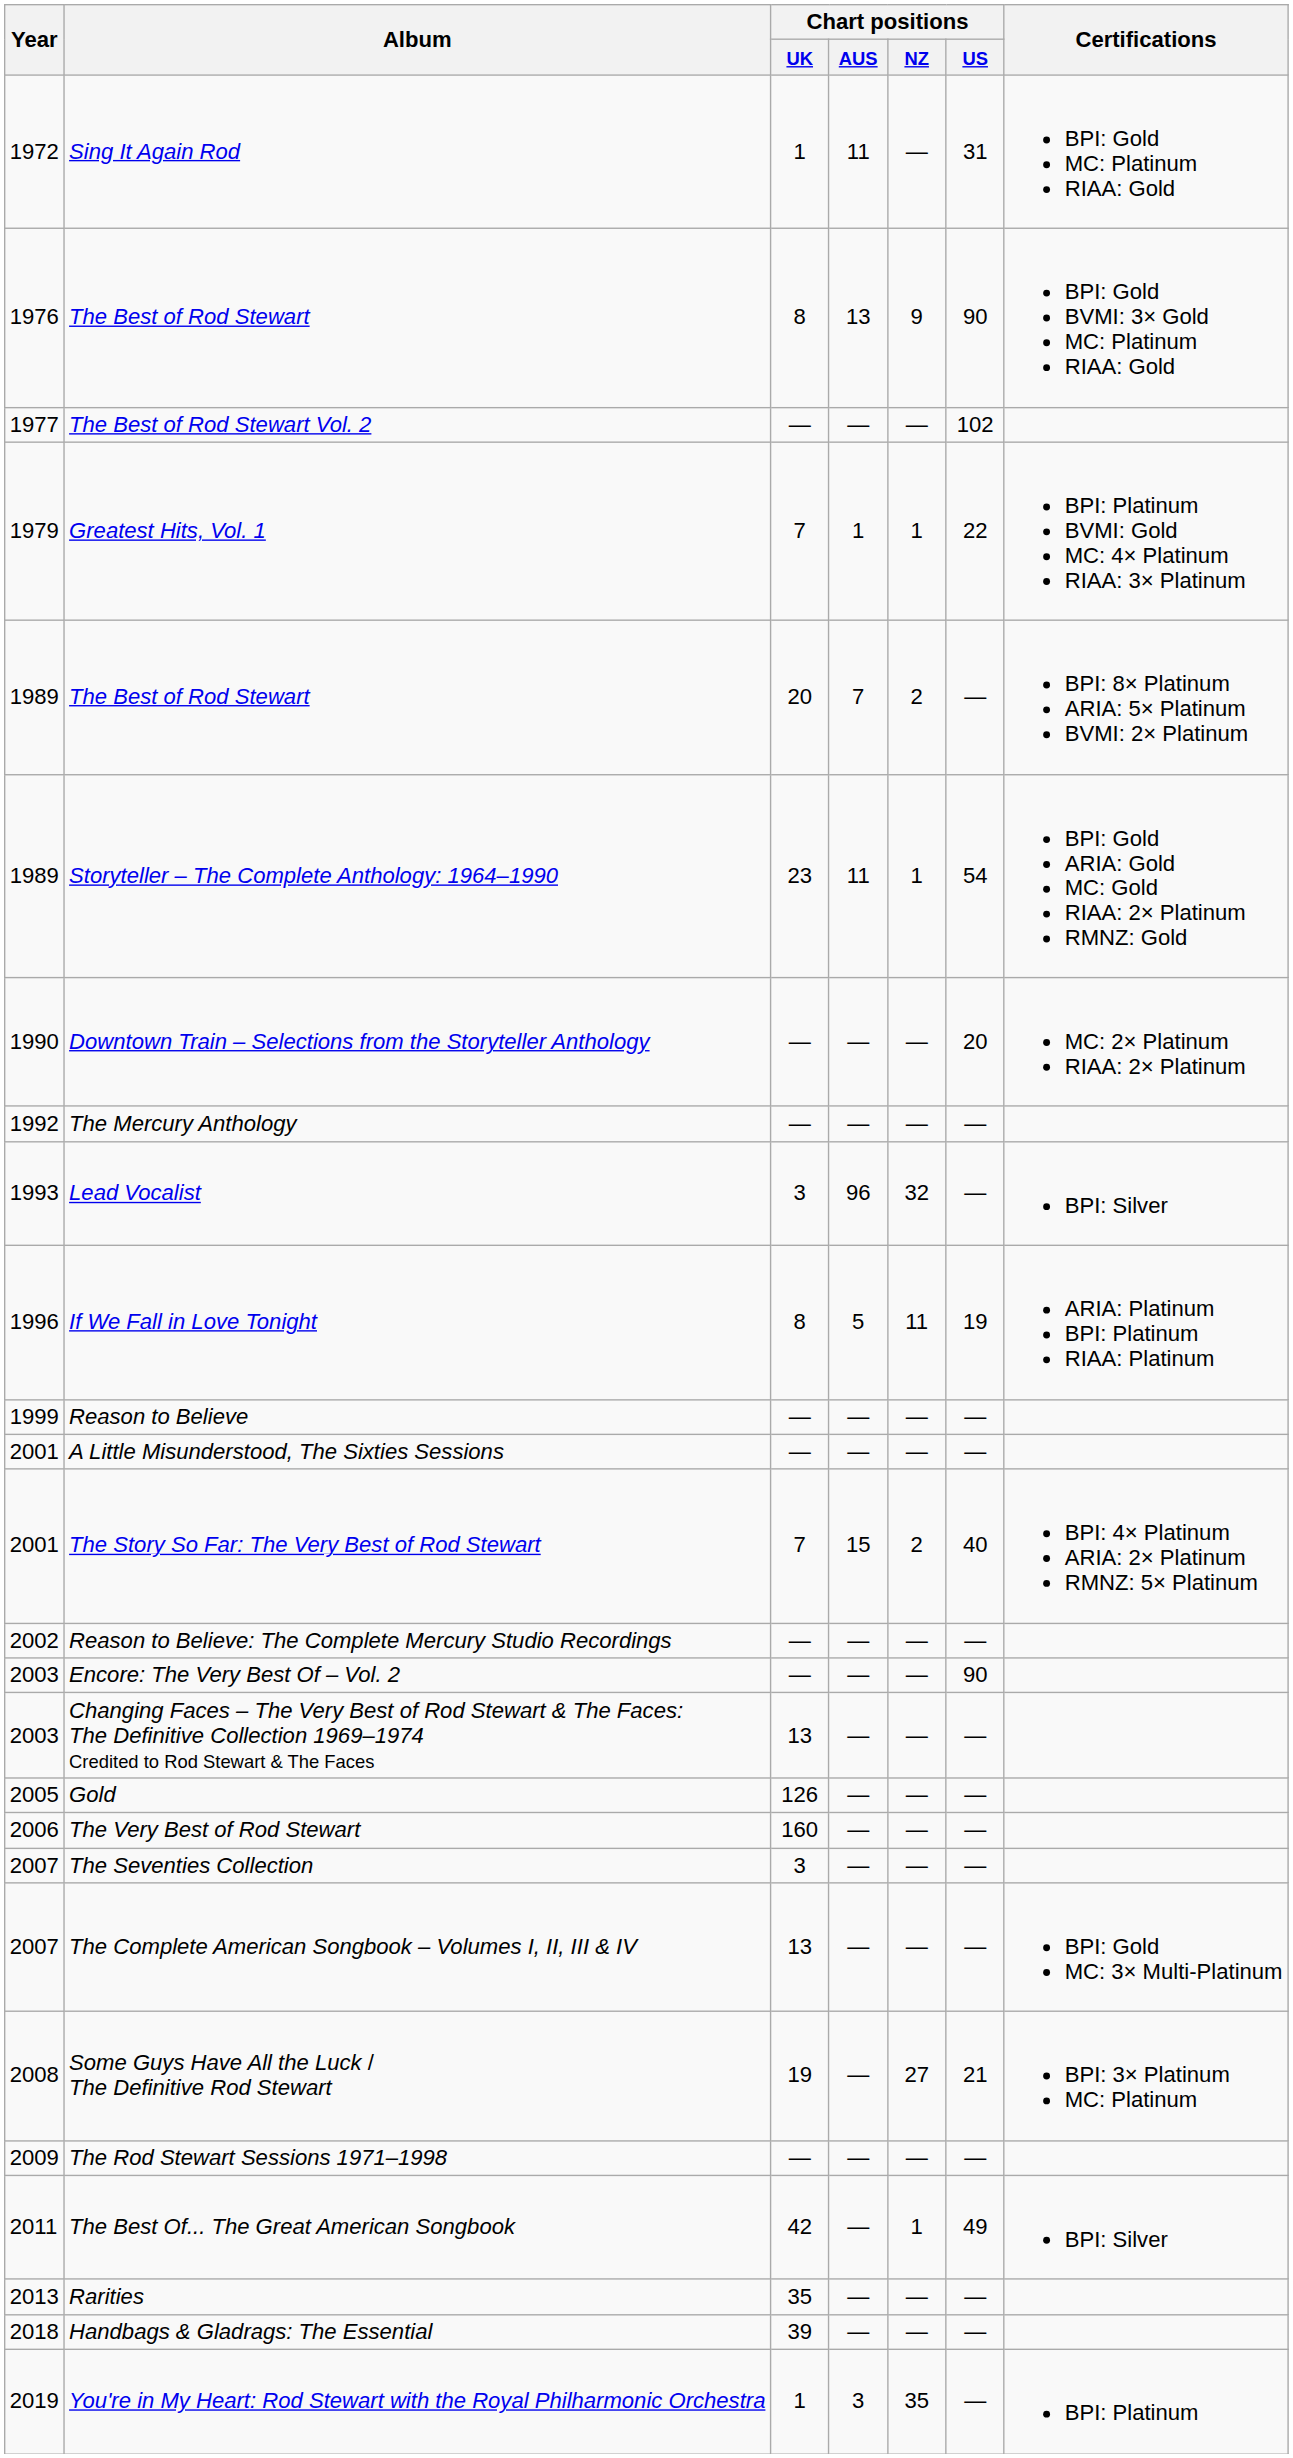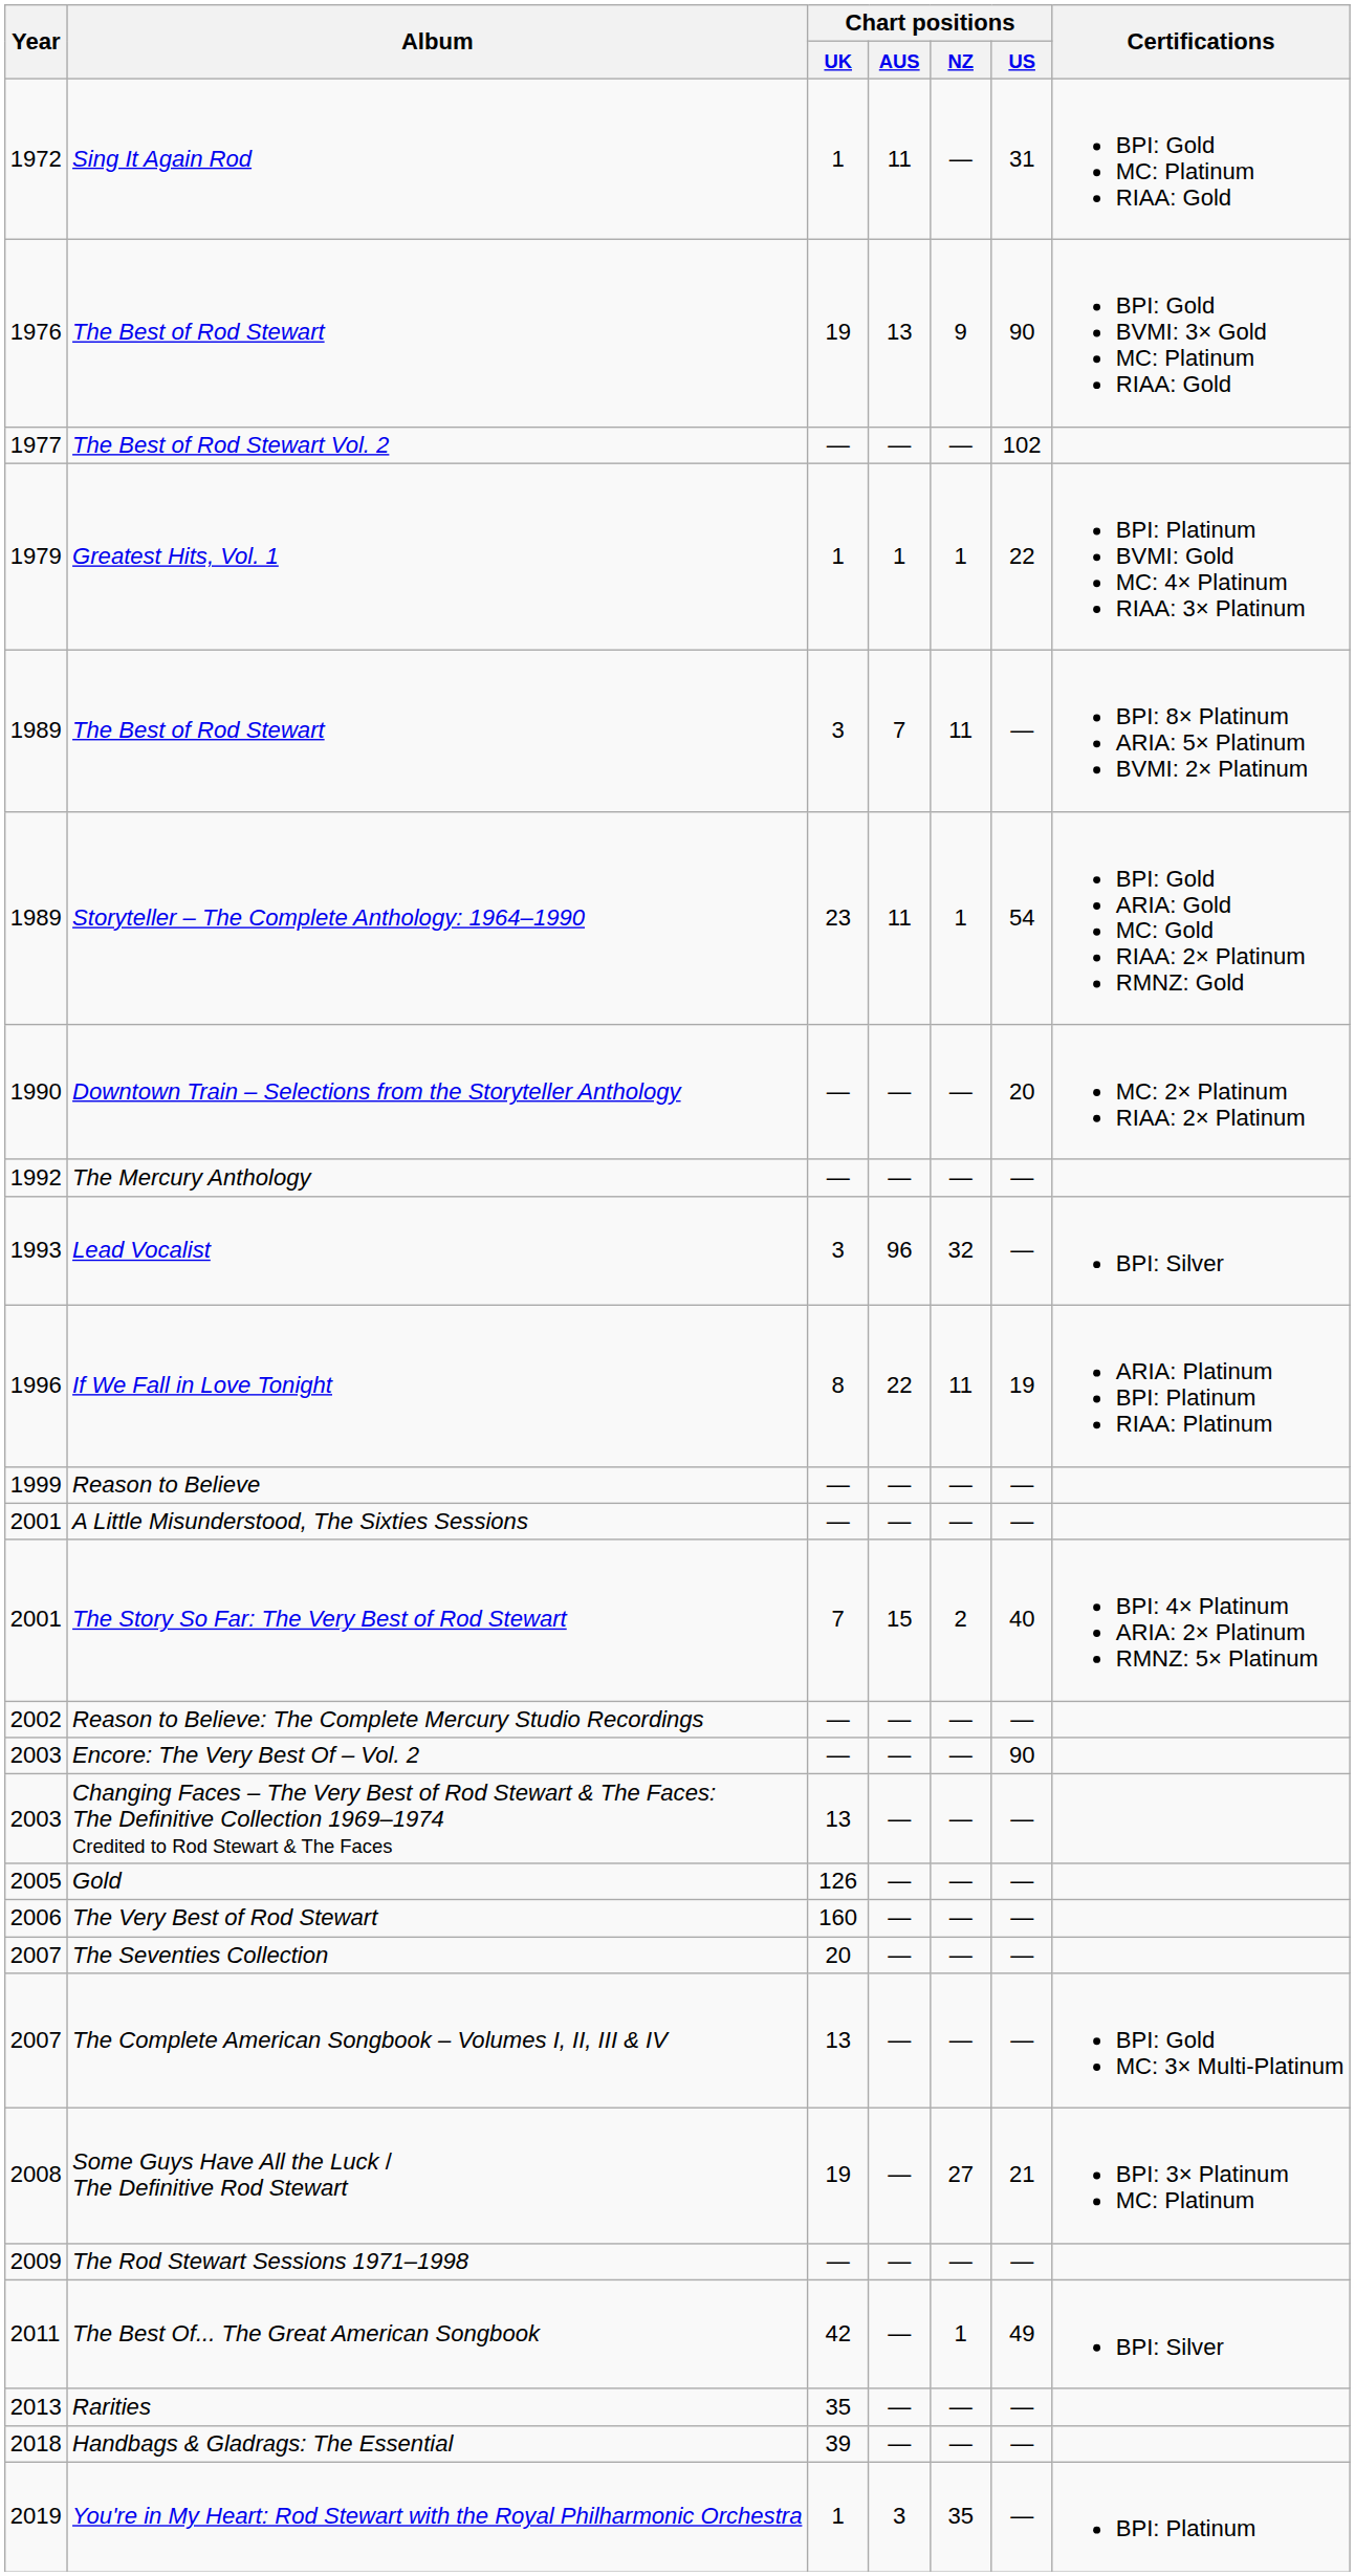 <table class="wikitable">
 <tr>
 <th rowspan="2">Year</th>
 <th rowspan="2">Album</th>
 <th colspan="4">Chart positions</th>
 <th rowspan="2">Certifications</th>
 </tr>
 <tr>
 <th width="35"><small><a href='#'>UK</a></small><br></th>
 <th width="35"><small><a href='#'>AUS</a></small><br></th>
 <th width="35"><small><a href='#'>NZ</a></small><br></th>
 <th width="35"><small><a href='#'>US</a></small><br></th>
 </tr>
 <tr>
 <td>1972</td>
 <td><em><a href='#'>Sing It Again Rod</a></em></td>
 <td align="center">1</td>
 <td align="center">11</td>
 <td align="center">—</td>
 <td align="center">31</td>
 <td><br><ul><li>BPI: Gold</li><li>MC: Platinum</li><li>RIAA: Gold</li></ul></td>
 </tr>
 <tr>
 <td>1976</td>
 <td><em><a href='#'>The Best of Rod Stewart</a></em></td>
-<td align="center">8</td>
+<td align="center">19</td>
 <td align="center">13</td>
 <td align="center">9</td>
 <td align="center">90</td>
 <td><br><ul><li>BPI: Gold</li><li>BVMI: 3× Gold</li><li>MC: Platinum</li><li>RIAA: Gold</li></ul></td>
 </tr>
 <tr>
 <td>1977</td>
 <td><em><a href='#'>The Best of Rod Stewart Vol. 2</a></em></td>
 <td align="center">—</td>
 <td align="center">—</td>
 <td align="center">—</td>
 <td align="center">102</td>
 <td></td>
 </tr>
 <tr>
 <td>1979</td>
 <td><em><a href='#'>Greatest Hits, Vol. 1</a></em></td>
-<td align="center">7</td>
+<td align="center">1</td>
 <td align="center">1</td>
 <td align="center">1</td>
 <td align="center">22</td>
 <td><br><ul><li>BPI: Platinum</li><li>BVMI: Gold</li><li>MC: 4× Platinum</li><li>RIAA: 3× Platinum</li></ul></td>
 </tr>
 <tr>
 <td>1989</td>
 <td><em><a href='#'>The Best of Rod Stewart</a></em></td>
-<td align="center">20</td>
+<td align="center">3</td>
 <td align="center">7</td>
-<td align="center">2</td>
+<td align="center">11</td>
 <td align="center">—</td>
 <td><br><ul><li>BPI: 8× Platinum</li><li>ARIA: 5× Platinum</li><li>BVMI: 2× Platinum</li></ul></td>
 </tr>
 <tr>
 <td>1989</td>
 <td><em><a href='#'>Storyteller – The Complete Anthology: 1964–1990</a></em></td>
 <td align="center">23</td>
 <td align="center">11</td>
 <td align="center">1</td>
 <td align="center">54</td>
 <td><br><ul><li>BPI: Gold</li><li>ARIA: Gold</li><li>MC: Gold</li><li>RIAA: 2× Platinum</li><li>RMNZ: Gold</li></ul></td>
 </tr>
 <tr>
 <td>1990</td>
 <td><em><a href='#'>Downtown Train – Selections from the Storyteller Anthology</a></em></td>
 <td align="center">—</td>
 <td align="center">—</td>
 <td align="center">—</td>
 <td align="center">20</td>
 <td><br><ul><li>MC: 2× Platinum</li><li>RIAA: 2× Platinum</li></ul></td>
 </tr>
 <tr>
 <td>1992</td>
 <td><em>The Mercury Anthology</em></td>
 <td align="center">—</td>
 <td align="center">—</td>
 <td align="center">—</td>
 <td align="center">—</td>
 <td></td>
 </tr>
 <tr>
 <td>1993</td>
 <td><em><a href='#'>Lead Vocalist</a></em></td>
 <td align="center">3</td>
 <td align="center">96</td>
 <td align="center">32</td>
 <td align="center">—</td>
 <td><br><ul><li>BPI: Silver</li></ul></td>
 </tr>
 <tr>
 <td>1996</td>
 <td><em><a href='#'>If We Fall in Love Tonight</a></em></td>
 <td align="center">8</td>
-<td align="center">5</td>
+<td align="center">22</td>
 <td align="center">11</td>
 <td align="center">19</td>
 <td><br><ul><li>ARIA: Platinum</li><li>BPI: Platinum</li><li>RIAA: Platinum</li></ul></td>
 </tr>
 <tr>
 <td>1999</td>
 <td><em>Reason to Believe</em></td>
 <td align="center">—</td>
 <td align="center">—</td>
 <td align="center">—</td>
 <td align="center">—</td>
 <td></td>
 </tr>
 <tr>
 <td>2001</td>
 <td><em>A Little Misunderstood, The Sixties Sessions</em></td>
 <td align="center">—</td>
 <td align="center">—</td>
 <td align="center">—</td>
 <td align="center">—</td>
 <td></td>
 </tr>
 <tr>
 <td>2001</td>
 <td><em><a href='#'>The Story So Far: The Very Best of Rod Stewart</a></em></td>
 <td align="center">7</td>
 <td align="center">15</td>
 <td align="center">2</td>
 <td align="center">40</td>
 <td><br><ul><li>BPI: 4× Platinum</li><li>ARIA: 2× Platinum</li><li>RMNZ: 5× Platinum</li></ul></td>
 </tr>
 <tr>
 <td>2002</td>
 <td><em>Reason to Believe: The Complete Mercury Studio Recordings</em></td>
 <td align="center">—</td>
 <td align="center">—</td>
 <td align="center">—</td>
 <td align="center">—</td>
 <td></td>
 </tr>
 <tr>
 <td>2003</td>
 <td><em>Encore: The Very Best Of – Vol. 2</em></td>
 <td align="center">—</td>
 <td align="center">—</td>
 <td align="center">—</td>
 <td align="center">90</td>
 <td></td>
 </tr>
 <tr>
 <td>2003</td>
 <td><em>Changing Faces – The Very Best of Rod Stewart & The Faces: <br>The Definitive Collection 1969–1974</em> <small><br>Credited to Rod Stewart & The Faces</small></td>
 <td align="center">13</td>
 <td align="center">—</td>
 <td align="center">—</td>
 <td align="center">—</td>
 <td></td>
 </tr>
 <tr>
 <td>2005</td>
 <td><em>Gold</em></td>
 <td align="center">126</td>
 <td align="center">—</td>
 <td align="center">—</td>
 <td align="center">—</td>
 <td></td>
 </tr>
 <tr>
 <td>2006</td>
 <td><em>The Very Best of Rod Stewart</em></td>
 <td align="center">160</td>
 <td align="center">—</td>
 <td align="center">—</td>
 <td align="center">—</td>
 <td></td>
 </tr>
 <tr>
 <td>2007</td>
 <td><em>The Seventies Collection</em></td>
-<td align="center">3</td>
+<td align="center">20</td>
 <td align="center">—</td>
 <td align="center">—</td>
 <td align="center">—</td>
 <td></td>
 </tr>
 <tr>
 <td>2007</td>
 <td><em>The Complete American Songbook – Volumes I, II, III & IV</em></td>
 <td align="center">13</td>
 <td align="center">—</td>
 <td align="center">—</td>
 <td align="center">—</td>
 <td><br><ul><li>BPI: Gold</li><li>MC: 3× Multi-Platinum</li></ul></td>
 </tr>
 <tr>
 <td>2008</td>
 <td><em>Some Guys Have All the Luck</em> / <br><em>The Definitive Rod Stewart</em></td>
 <td align="center">19</td>
 <td align="center">—</td>
 <td align="center">27</td>
 <td align="center">21</td>
 <td><br><ul><li>BPI: 3× Platinum</li><li>MC: Platinum</li></ul></td>
 </tr>
 <tr>
 <td>2009</td>
 <td><em>The Rod Stewart Sessions 1971–1998</em></td>
 <td align="center">—</td>
 <td align="center">—</td>
 <td align="center">—</td>
 <td align="center">—</td>
 <td></td>
 </tr>
 <tr>
 <td>2011</td>
 <td><em>The Best Of... The Great American Songbook</em></td>
 <td align="center">42</td>
 <td align="center">—</td>
 <td align="center">1</td>
 <td align="center">49</td>
 <td><br><ul><li>BPI: Silver</li></ul></td>
 </tr>
 <tr>
 <td>2013</td>
 <td><em>Rarities</em></td>
 <td align="center">35</td>
 <td align="center">—</td>
 <td align="center">—</td>
 <td align="center">—</td>
 <td></td>
 </tr>
 <tr>
 <td>2018</td>
 <td><em>Handbags & Gladrags: The Essential</em></td>
 <td align="center">39</td>
 <td align="center">—</td>
 <td align="center">—</td>
 <td align="center">—</td>
 <td></td>
 </tr>
 <tr>
 <td>2019</td>
 <td><em><a href='#'>You're in My Heart: Rod Stewart with the Royal Philharmonic Orchestra</a></em></td>
 <td align="center">1</td>
 <td align="center">3</td>
 <td align="center">35</td>
 <td align="center">—</td>
 <td><br><ul><li>BPI: Platinum</li></ul></td>
 </tr>
 </table>
